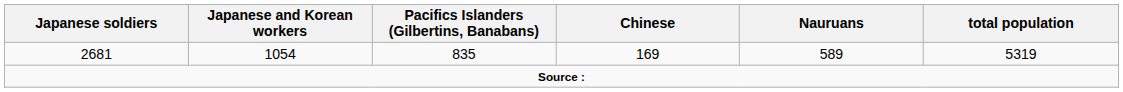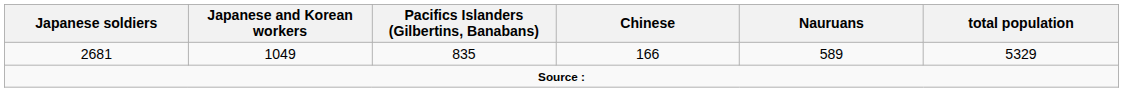 <table class="wikitable centre" style="text-align:center; width:80%;">
 <tr>
 <th scope="col" style="width:16%;">Japanese soldiers</th>
 <th scope="col" style="width:16%;">Japanese and Korean workers</th>
 <th scope="col" style="width:16%;">Pacifics Islanders (Gilbertins, Banabans)</th>
 <th scope="col" style="width:16%;">Chinese</th>
 <th scope="col" style="width:16%;">Nauruans</th>
 <th scope="col" style="width:17%;">total population</th>
 </tr>
 <tr>
 <td>2681</td>
-<td>1054</td>
+<td>1049</td>
 <td>835</td>
-<td>169</td>
+<td>166</td>
 <td>589</td>
-<td>5319</td>
+<td>5329</td>
 </tr>
 <tr>
 <td colspan="6"><small><strong>Source : </strong></small></td>
 </tr>
 </table>
